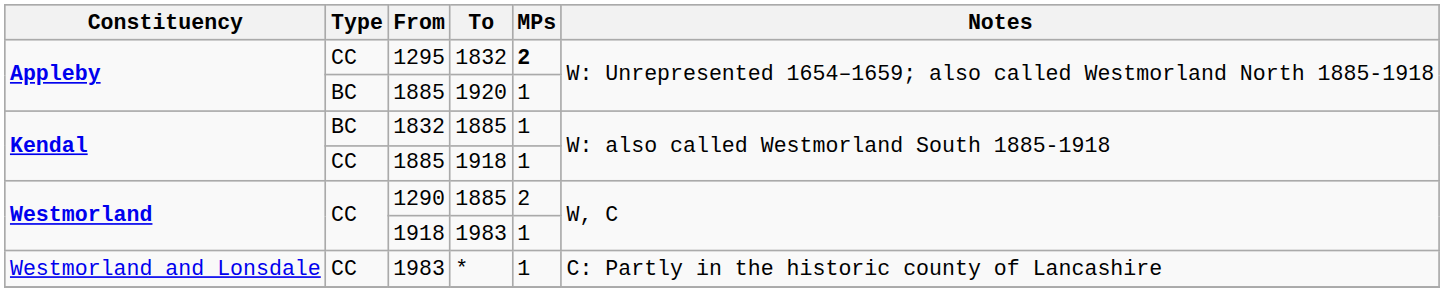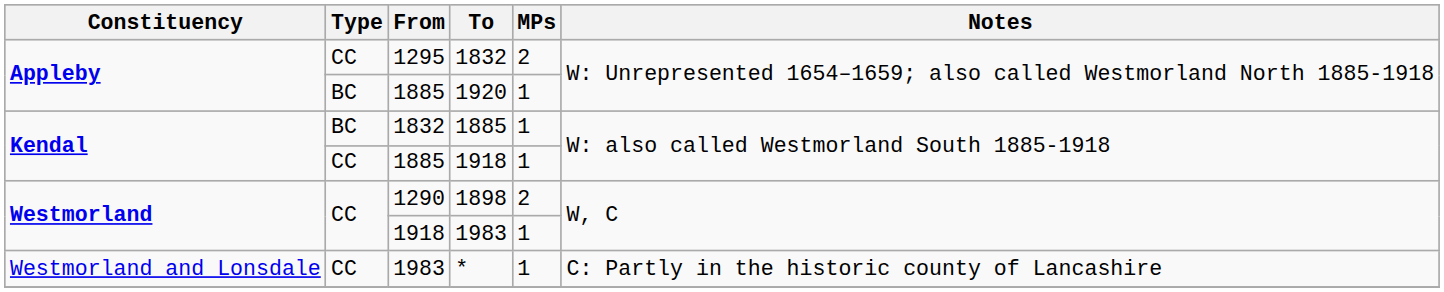 <table class="wikitable">
 <tr>
 <th>Constituency</th>
 <th>Type</th>
 <th>From</th>
 <th>To</th>
 <th>MPs</th>
 <th>Notes</th>
 </tr>
 <tr>
 <td rowspan="2"><strong><a href='#'>Appleby</a></strong></td>
 <td>CC</td>
 <td>1295</td>
 <td>1832</td>
-<td><strong>2</strong></td>
+<td>2</td>
 <td rowspan="2">W: Unrepresented 1654–1659; also called Westmorland North 1885-1918</td>
 </tr>
 <tr>
 <td>BC</td>
 <td>1885</td>
 <td>1920</td>
 <td>1</td>
 </tr>
 <tr>
 <td rowspan="2"><strong><a href='#'>Kendal</a></strong></td>
 <td>BC</td>
 <td>1832</td>
 <td>1885</td>
 <td>1</td>
 <td rowspan="2">W: also called Westmorland South 1885-1918</td>
 </tr>
 <tr>
 <td>CC</td>
 <td>1885</td>
 <td>1918</td>
 <td>1</td>
 </tr>
 <tr>
 <td rowspan="2"><strong><a href='#'>Westmorland</a></strong></td>
 <td rowspan="2">CC</td>
 <td>1290</td>
-<td>1885</td>
+<td>1898</td>
 <td>2</td>
 <td rowspan="2">W, C</td>
 </tr>
 <tr>
 <td>1918</td>
 <td>1983</td>
 <td>1</td>
 </tr>
 <tr>
 <td><a href='#'>Westmorland and Lonsdale</a></td>
 <td>CC</td>
 <td>1983</td>
 <td>*</td>
 <td>1</td>
 <td>C: Partly in the historic county of Lancashire</td>
 </tr>
 <tr>
 </tr>
 </table>
